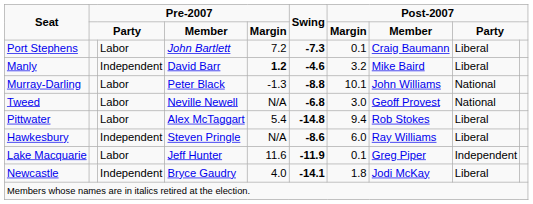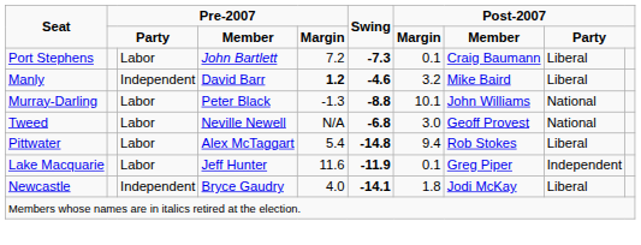 <table class="wikitable">
 <tr>
 <td rowspan="2" style="text-align:center"><strong>Seat</strong></td>
 <td colspan="4" style="text-align:center"><strong>Pre-2007</strong></td>
 <td rowspan="2" style="text-align:center"><strong>Swing</strong></td>
 <td colspan="4" style="text-align:center"><strong>Post-2007</strong></td>
 </tr>
 <tr>
 <td colspan="2" style="text-align:center"><strong>Party</strong></td>
 <td style="text-align:center"><strong>Member</strong></td>
 <td style="text-align:center"><strong>Margin</strong></td>
 <td style="text-align:center"><strong>Margin</strong></td>
 <td style="text-align:center"><strong>Member</strong></td>
 <td colspan="2" style="text-align:center"><strong>Party</strong></td>
 </tr>
 <tr>
 <td><a href='#'>Port Stephens</a></td>
 <td> </td>
 <td>Labor</td>
 <td><em><a href='#'>John Bartlett</a></em></td>
 <td style="text-align:right;">7.2</td>
 <td style="text-align:right;"><strong>-7.3</strong></td>
 <td style="text-align:right;">0.1</td>
 <td><a href='#'>Craig Baumann</a></td>
 <td>Liberal</td>
 <td> </td>
 </tr>
 <tr>
 <td><a href='#'>Manly</a></td>
 <td> </td>
 <td>Independent</td>
 <td><a href='#'>David Barr</a></td>
 <td style="text-align:right;"><strong>1.2</strong></td>
 <td style="text-align:right;"><strong>-4.6</strong></td>
 <td style="text-align:right;">3.2</td>
 <td><a href='#'>Mike Baird</a></td>
 <td>Liberal</td>
 <td> </td>
 </tr>
 <tr>
 <td><a href='#'>Murray-Darling</a> </td>
 <td> </td>
 <td>Labor</td>
 <td><a href='#'>Peter Black</a></td>
 <td style="text-align:right;">-1.3</td>
 <td style="text-align:right;"><strong>-8.8</strong></td>
 <td style="text-align:right;">10.1</td>
 <td><a href='#'>John Williams</a></td>
 <td>National</td>
 <td> </td>
 </tr>
 <tr>
 <td><a href='#'>Tweed</a></td>
 <td> </td>
 <td>Labor</td>
 <td><a href='#'>Neville Newell</a></td>
 <td style="text-align:right;">N/A</td>
 <td style="text-align:right;"><strong>-6.8</strong></td>
 <td style="text-align:right;">3.0</td>
 <td><a href='#'>Geoff Provest</a></td>
 <td>National</td>
 <td> </td>
 </tr>
 <tr>
 <td><a href='#'>Pittwater</a> </td>
 <td> </td>
 <td>Labor</td>
 <td><a href='#'>Alex McTaggart</a></td>
 <td style="text-align:right;">5.4</td>
 <td style="text-align:right;"><strong>-14.8</strong></td>
 <td style="text-align:right;">9.4</td>
 <td><a href='#'>Rob Stokes</a></td>
 <td>Liberal</td>
 <td> </td>
 </tr>
 <tr>
-<td><a href='#'>Hawkesbury</a> </td>
-<td> </td>
-<td>Independent</td>
-<td><a href='#'>Steven Pringle</a></td>
-<td style="text-align:right;">N/A</td>
-<td style="text-align:right;"><strong>-8.6</strong></td>
-<td style="text-align:right;">6.0</td>
-<td><a href='#'>Ray Williams</a></td>
-<td>Liberal</td>
-<td> </td>
-</tr>
-<tr>
 <td><a href='#'>Lake Macquarie</a></td>
 <td> </td>
 <td>Labor</td>
 <td><a href='#'>Jeff Hunter</a></td>
 <td style="text-align:right;">11.6</td>
 <td style="text-align:right;"><strong>-11.9</strong></td>
 <td style="text-align:right;">0.1</td>
 <td><a href='#'>Greg Piper</a></td>
 <td>Independent</td>
 <td> </td>
 </tr>
 <tr>
 <td><a href='#'>Newcastle</a> </td>
 <td> </td>
 <td>Independent</td>
 <td><a href='#'>Bryce Gaudry</a></td>
 <td style="text-align:right;">4.0</td>
 <td style="text-align:right;"><strong>-14.1</strong></td>
 <td style="text-align:right;">1.8</td>
 <td><a href='#'>Jodi McKay</a></td>
 <td>Liberal</td>
 <td> </td>
 </tr>
 <tr>
 <td colspan="10"><small>Members whose names are in italics retired at the election.</small></td>
 </tr>
 </table>
